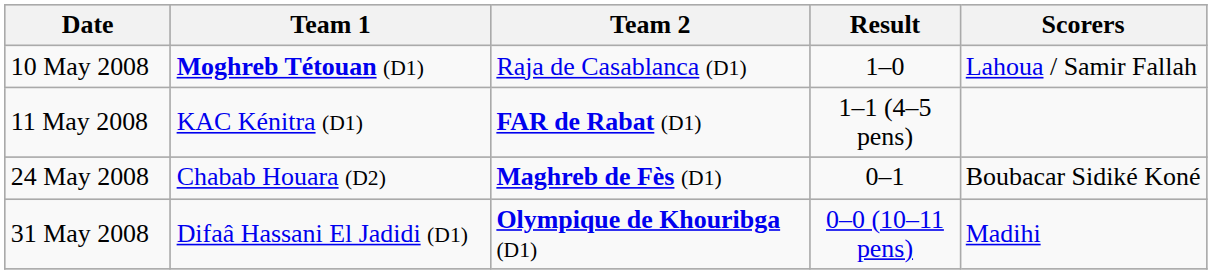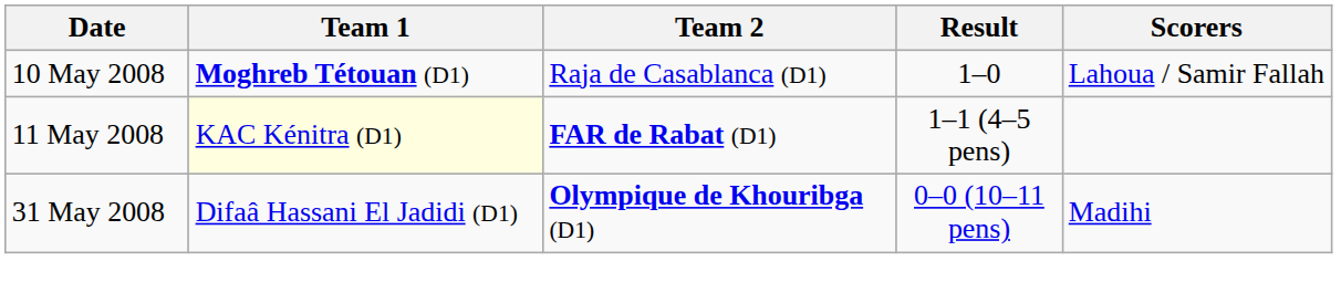 <table class=wikitable>
 <tr>
 <th width="95">Date</th>
 <th width="190">Team 1</th>
 <th width="190">Team 2</th>
 <th width="85">Result</th>
 <th>Scorers</th>
 </tr>
 <tr>
 <td>10 May 2008</td>
 <td><strong><a href='#'>Moghreb Tétouan</a></strong> <small>(D1)</small></td>
 <td><a href='#'>Raja de Casablanca</a> <small>(D1)</small></td>
 <td align=center>1–0</td>
 <td><a href='#'>Lahoua</a>  / Samir Fallah </td>
 </tr>
 <tr>
 <td>11 May 2008</td>
-<td><a href='#'>KAC Kénitra</a> <small>(D1)</small></td>
+<td style="background: lightyellow;"><a href='#'>KAC Kénitra</a> <small>(D1)</small></td>
 <td><strong><a href='#'>FAR de Rabat</a></strong> <small>(D1)</small></td>
 <td align=center>1–1 (4–5 pens)</td>
 <td></td>
-</tr>
-<tr>
-<td>24 May 2008</td>
-<td><a href='#'>Chabab Houara</a> <small> (D2)</small></td>
-<td><strong><a href='#'>Maghreb de Fès</a></strong> <small>(D1)</small></td>
-<td align=center>0–1</td>
-<td>Boubacar Sidiké Koné </td>
 </tr>
 <tr>
 <td>31 May 2008</td>
 <td><a href='#'>Difaâ Hassani El Jadidi</a> <small>(D1)</small></td>
 <td><strong><a href='#'>Olympique de Khouribga</a></strong> <small>(D1)</small></td>
 <td align=center><a href='#'>0–0 (10–11 pens)</a></td>
 <td><a href='#'>Madihi</a> </td>
 </tr>
 </table>
